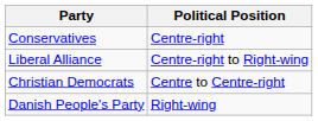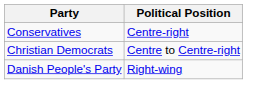 <table class="wikitable mw-collapsible mw-collapsed">
 <tr>
 <th>Party</th>
 <th>Political Position</th>
 </tr>
 <tr>
 <td><a href='#'>Conservatives</a></td>
 <td><a href='#'>Centre-right</a></td>
 </tr>
 <tr>
-<td><a href='#'>Liberal Alliance</a></td>
-<td><a href='#'>Centre-right</a> to <a href='#'>Right-wing</a></td>
-</tr>
-<tr>
 <td><a href='#'>Christian Democrats</a></td>
 <td><a href='#'>Centre</a> to <a href='#'>Centre-right</a></td>
 </tr>
 <tr>
 <td><a href='#'>Danish People's Party</a></td>
 <td><a href='#'>Right-wing</a></td>
 </tr>
 </table>
